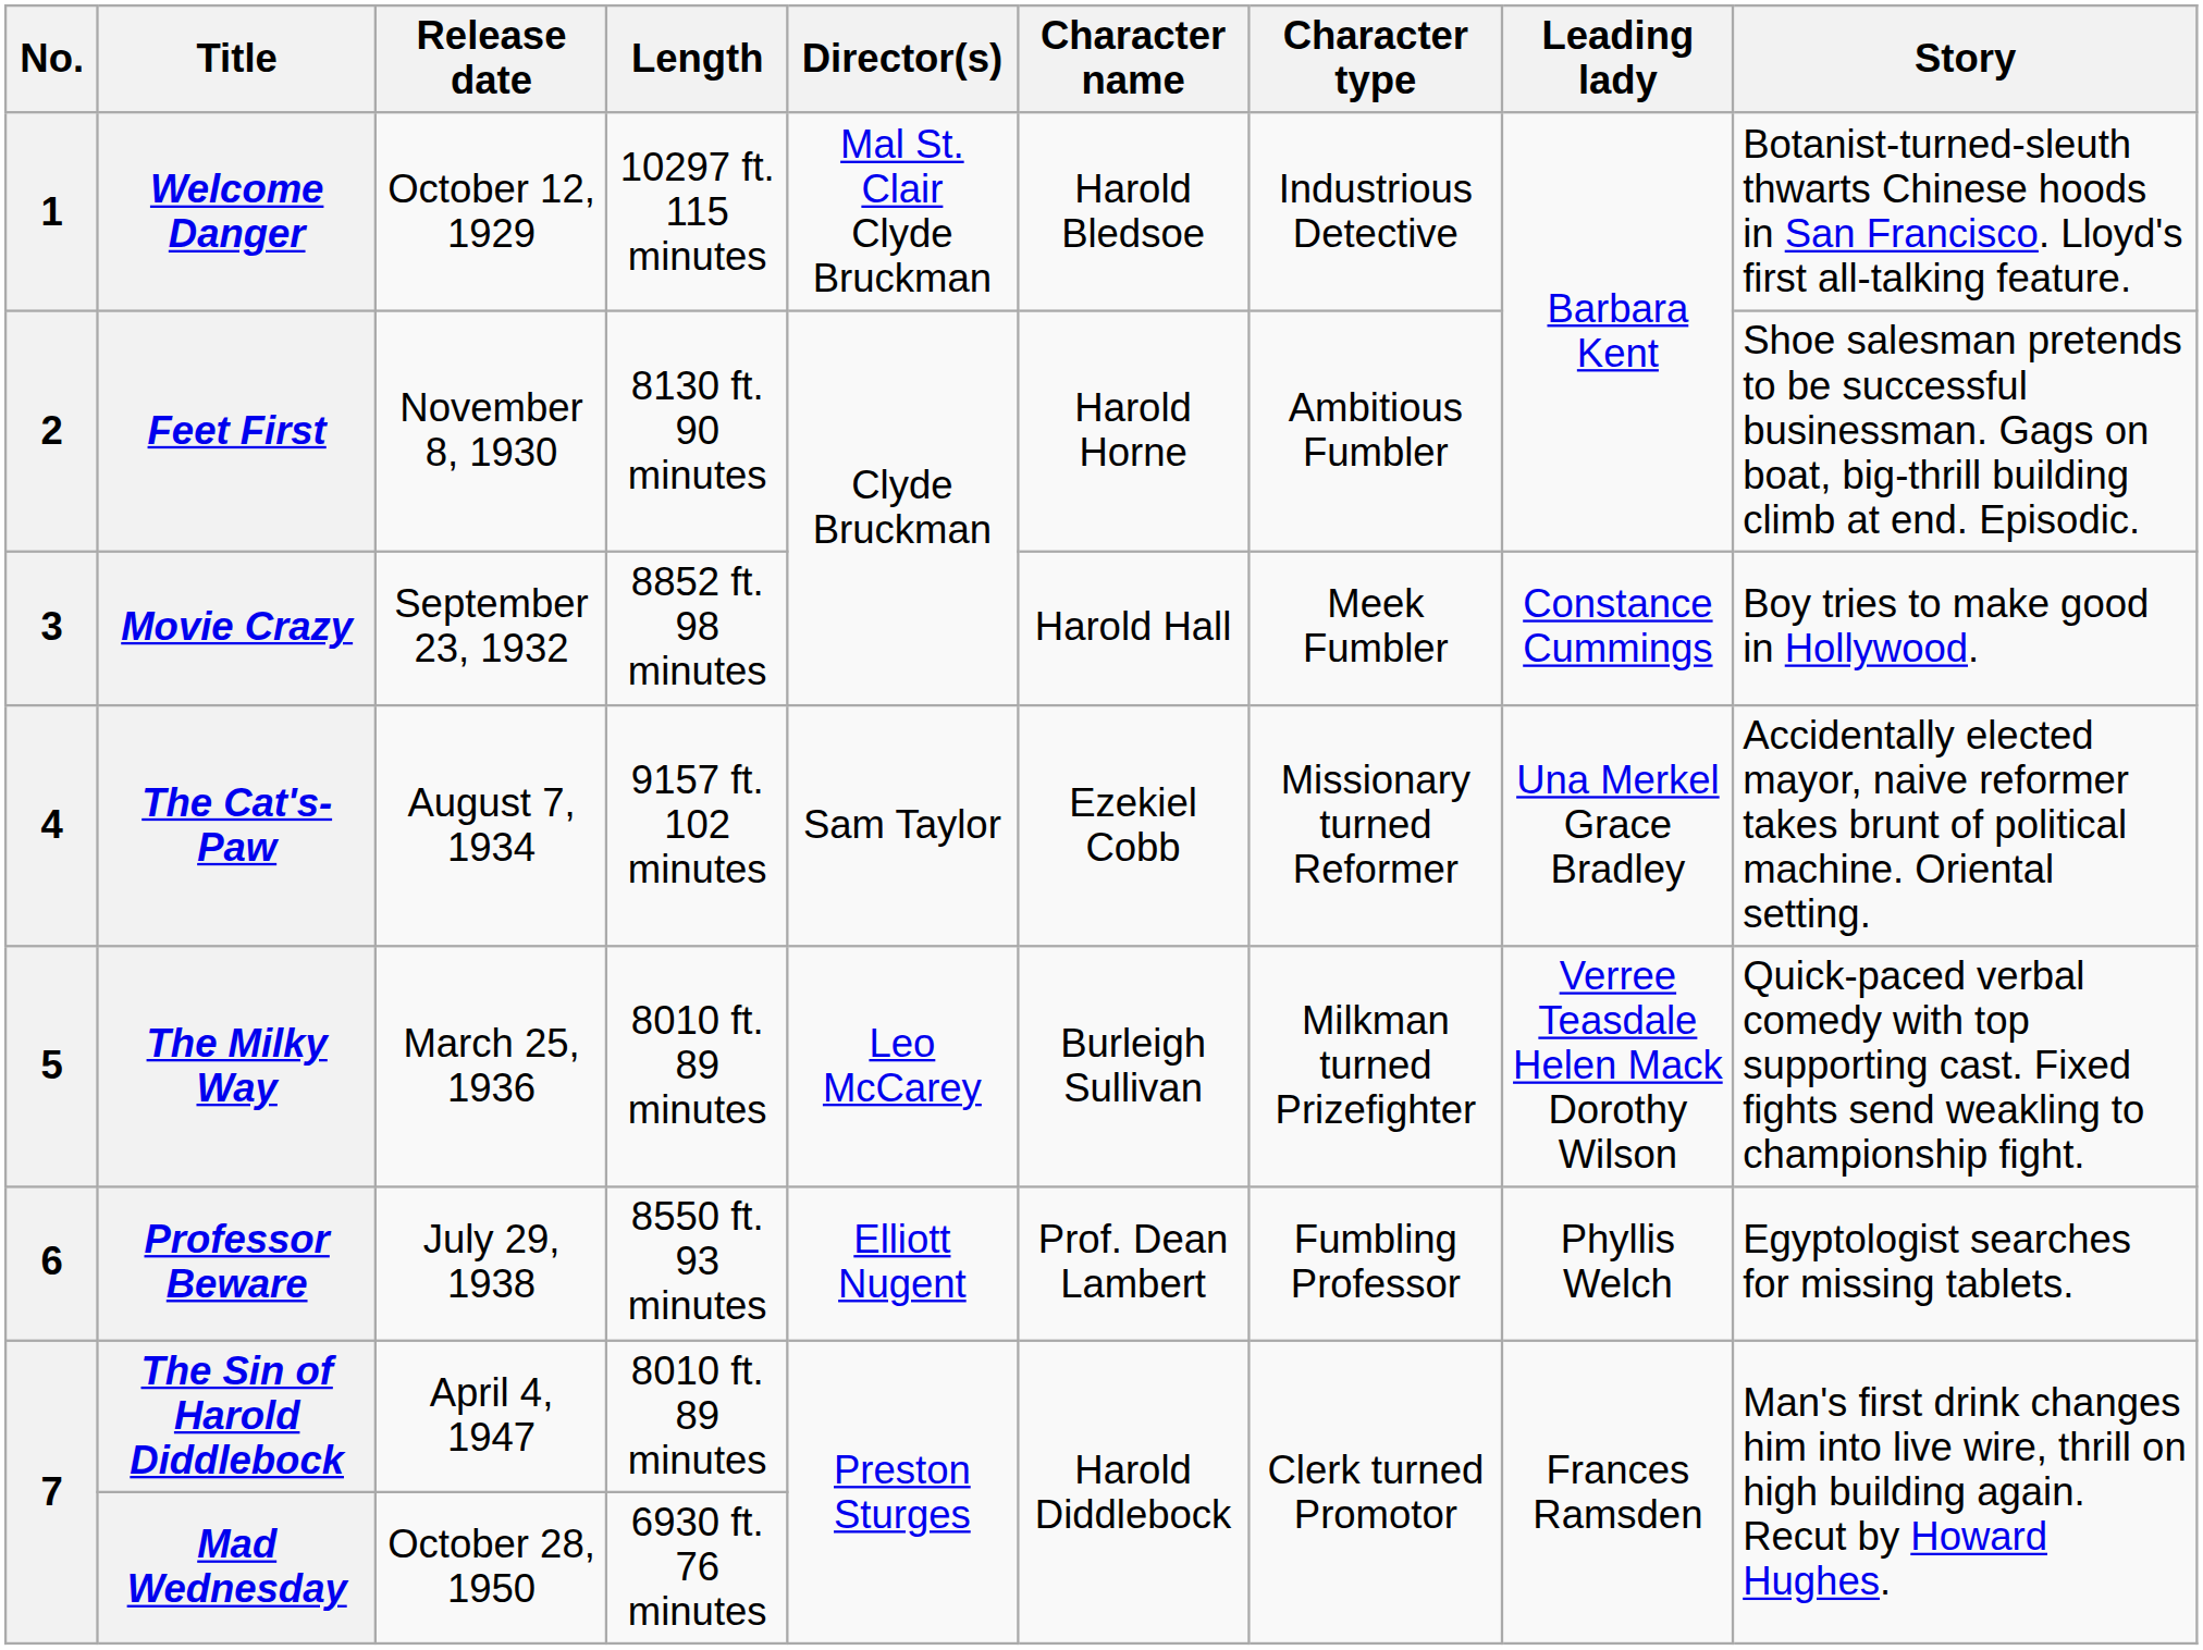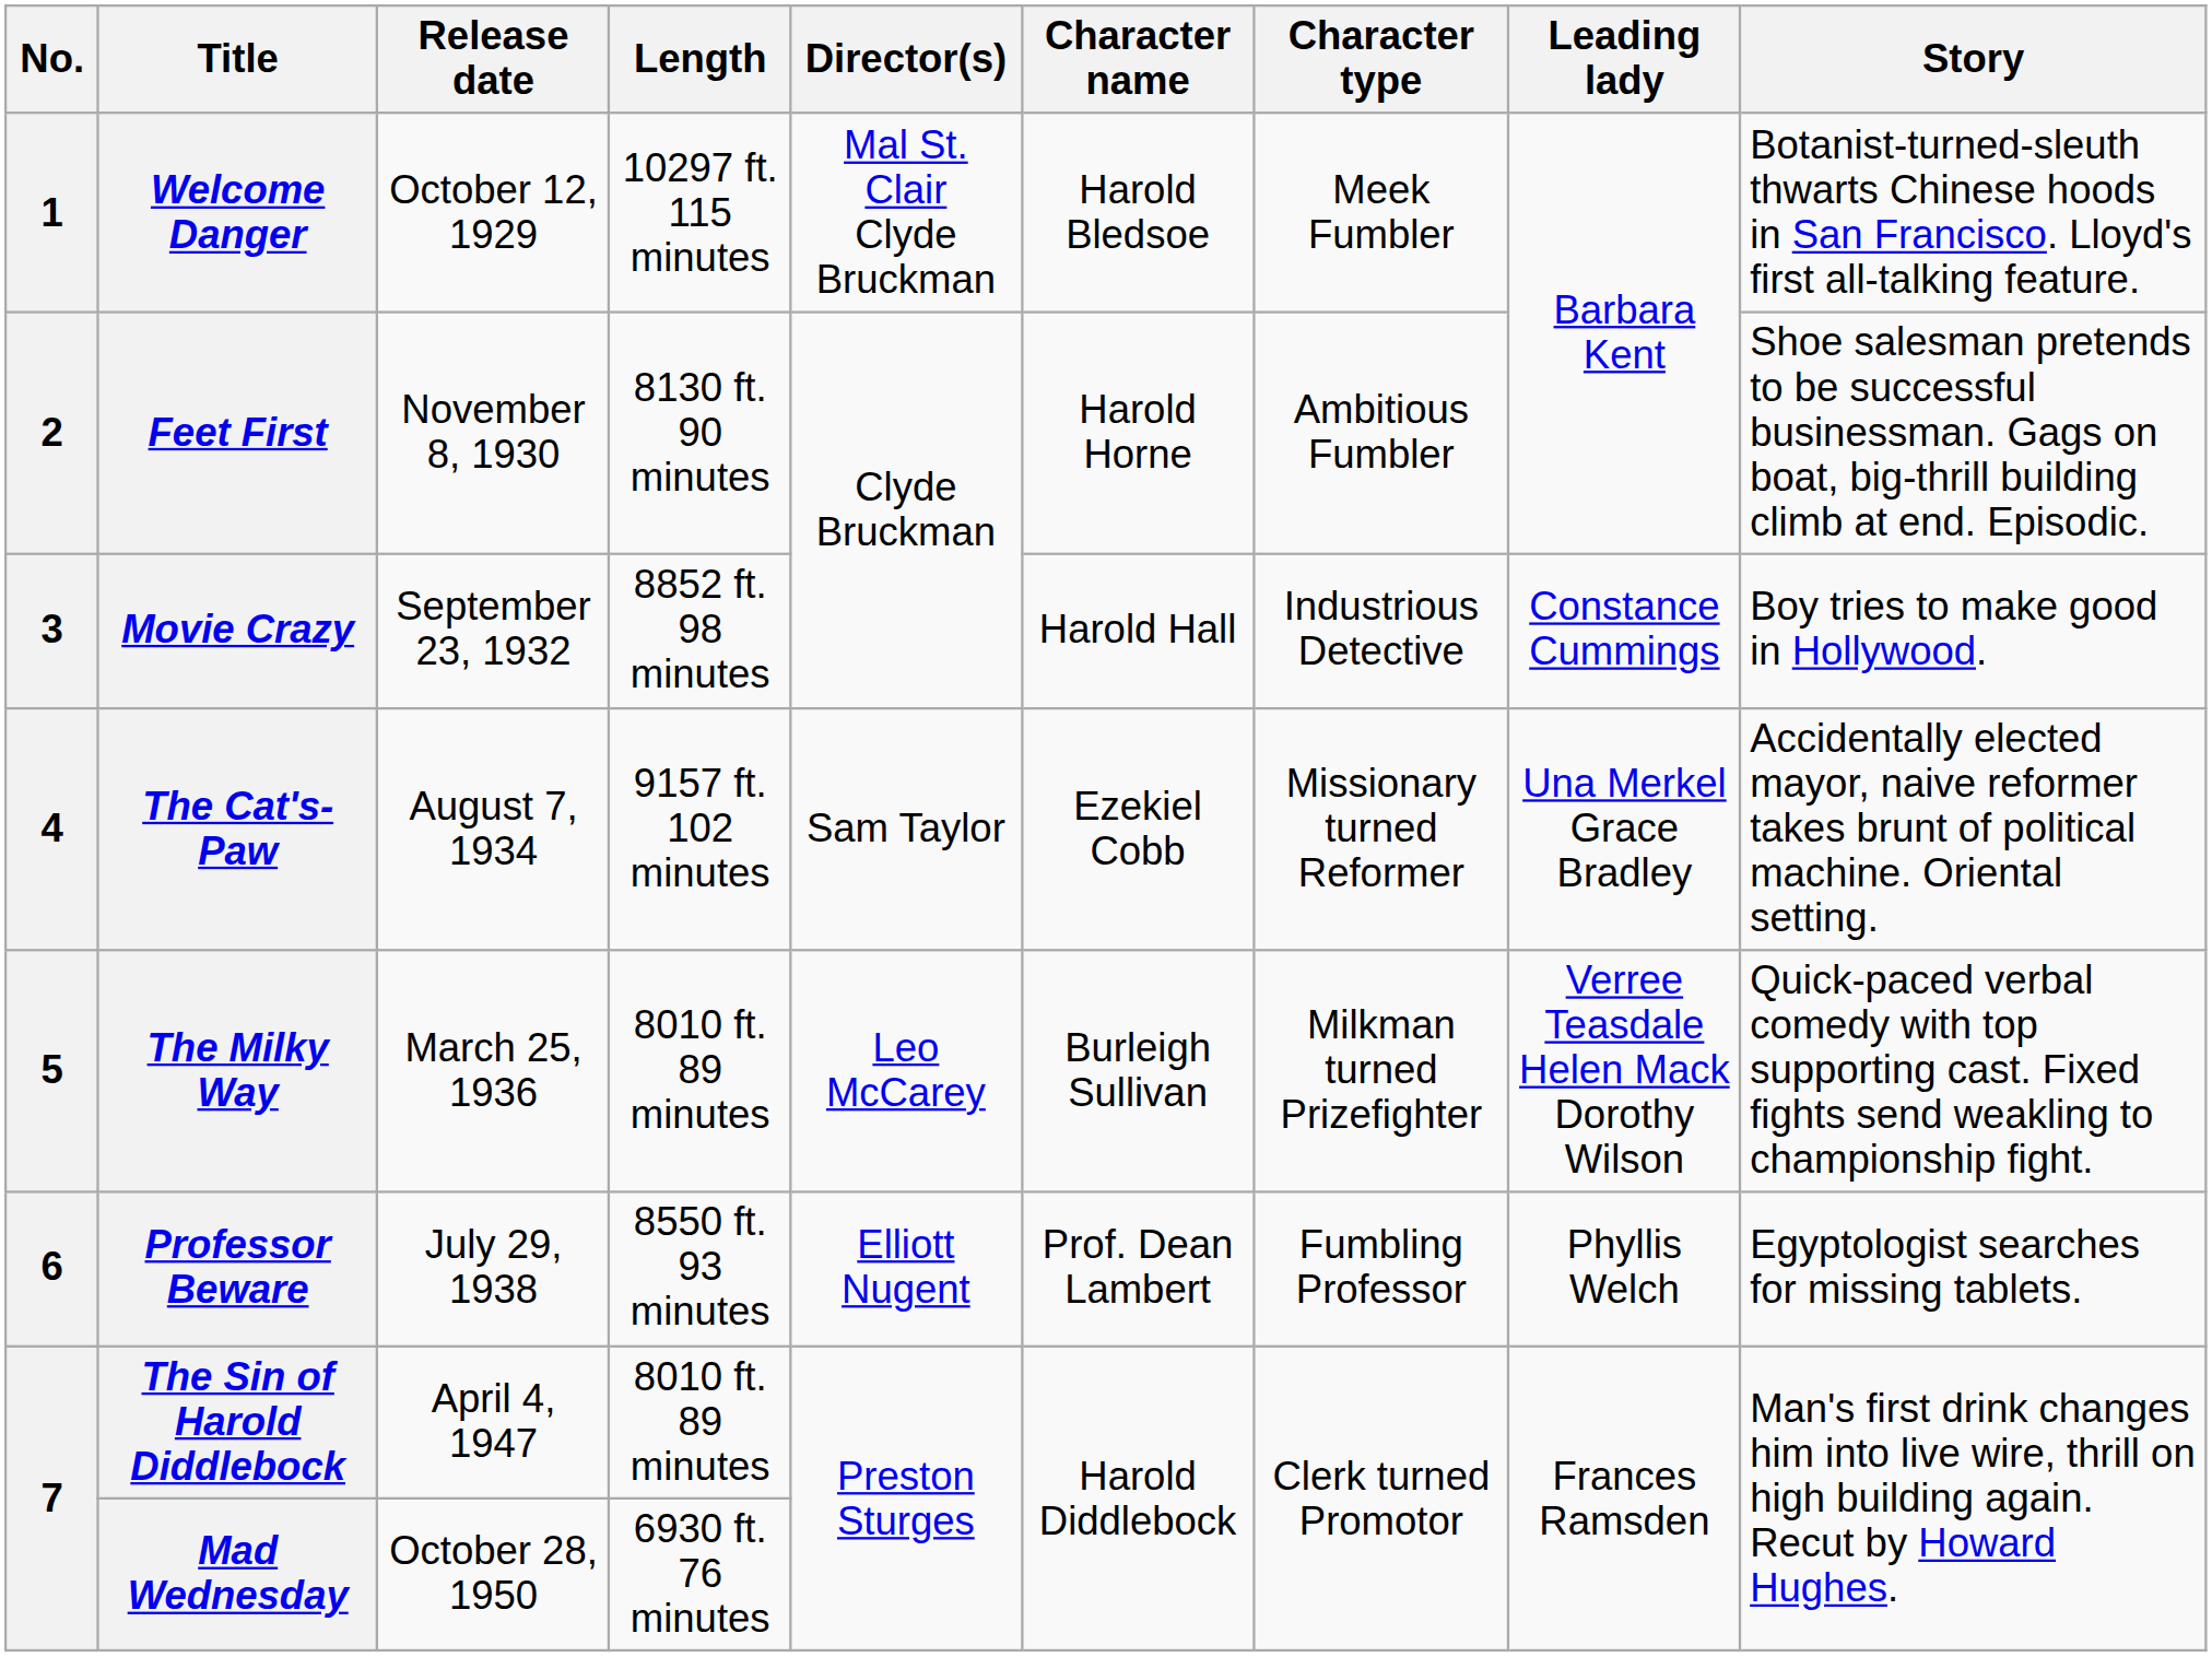 <table class="wikitable" style="text-align:center" width="100%">
 <tr>
 <th width="30">No.</th>
 <th>Title</th>
 <th>Release date</th>
 <th>Length</th>
 <th>Director(s)</th>
 <th>Character name</th>
 <th>Character type</th>
 <th>Leading lady</th>
 <th>Story</th>
 </tr>
 <tr>
 <th scope="row">1</th>
 <th scope="row"><em><a href='#'>Welcome Danger</a></em></th>
 <td>October 12, 1929</td>
 <td>10297 ft.<br>115 minutes</td>
 <td><a href='#'>Mal St. Clair</a><br>Clyde Bruckman</td>
 <td>Harold Bledsoe</td>
-<td>Industrious Detective</td>
+<td>Meek Fumbler</td>
 <td rowspan="2"><a href='#'>Barbara Kent</a></td>
 <td style="text-align:left">Botanist-turned-sleuth thwarts Chinese hoods in <a href='#'>San Francisco</a>. Lloyd's first all-talking feature.</td>
 </tr>
 <tr>
 <th scope="row">2</th>
 <th scope="row"><em><a href='#'>Feet First</a></em></th>
 <td>November 8, 1930</td>
 <td>8130 ft.<br>90 minutes</td>
 <td rowspan="2">Clyde Bruckman</td>
 <td>Harold Horne</td>
 <td>Ambitious Fumbler</td>
 <td style="text-align:left">Shoe salesman pretends to be successful businessman. Gags on boat, big-thrill building climb at end. Episodic.</td>
 </tr>
 <tr>
 <th scope="row">3</th>
 <th scope="row"><em><a href='#'>Movie Crazy</a></em></th>
 <td>September 23, 1932</td>
 <td>8852 ft.<br>98 minutes</td>
 <td>Harold Hall</td>
-<td>Meek Fumbler</td>
+<td>Industrious Detective</td>
 <td><a href='#'>Constance Cummings</a></td>
 <td style="text-align:left">Boy tries to make good in <a href='#'>Hollywood</a>.</td>
 </tr>
 <tr>
 <th scope="row">4</th>
 <th scope="row"><em><a href='#'>The Cat's-Paw</a></em></th>
 <td>August 7, 1934</td>
 <td>9157 ft.<br>102 minutes</td>
 <td>Sam Taylor</td>
 <td>Ezekiel Cobb</td>
 <td>Missionary turned Reformer</td>
 <td><a href='#'>Una Merkel</a><br>Grace Bradley</td>
 <td style="text-align:left">Accidentally elected mayor, naive reformer takes brunt of political machine. Oriental setting.</td>
 </tr>
 <tr>
 <th scope="row">5</th>
 <th scope="row"><em><a href='#'>The Milky Way</a></em></th>
 <td>March 25, 1936</td>
 <td>8010 ft.<br>89 minutes</td>
 <td><a href='#'>Leo McCarey</a></td>
 <td>Burleigh Sullivan</td>
 <td>Milkman turned Prizefighter</td>
 <td><a href='#'>Verree Teasdale</a><br><a href='#'>Helen Mack</a><br>Dorothy Wilson</td>
 <td style="text-align:left">Quick-paced verbal comedy with top supporting cast. Fixed fights send weakling to championship fight.</td>
 </tr>
 <tr>
 <th scope="row">6</th>
 <th scope="row"><em><a href='#'>Professor Beware</a></em></th>
 <td>July 29, 1938</td>
 <td>8550 ft.<br>93 minutes</td>
 <td><a href='#'>Elliott Nugent</a></td>
 <td>Prof. Dean Lambert</td>
 <td>Fumbling Professor</td>
 <td>Phyllis Welch</td>
 <td style="text-align:left">Egyptologist searches for missing tablets.</td>
 </tr>
 <tr>
 <th scope="row" rowspan="2">7</th>
 <th scope="row"><em><a href='#'>The Sin of Harold Diddlebock</a></em><br></th>
 <td>April 4, 1947</td>
 <td>8010 ft.<br>89 minutes</td>
 <td rowspan="2"><a href='#'>Preston Sturges</a></td>
 <td rowspan="2">Harold Diddlebock</td>
 <td rowspan="2">Clerk turned Promotor</td>
 <td rowspan="2">Frances Ramsden</td>
 <td rowspan="2" style="text-align:left">Man's first drink changes him into live wire, thrill on high building again. Recut by <a href='#'>Howard Hughes</a>.</td>
 </tr>
 <tr>
 <th scope="row"><em><a href='#'>Mad Wednesday</a></em><br></th>
 <td>October 28, 1950</td>
 <td>6930 ft.<br>76 minutes</td>
 </tr>
 </table>
